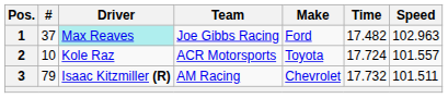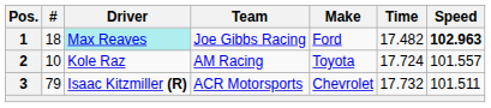 <table class="wikitable" style="font-size:95%">
 <tr>
 <th>Pos.</th>
 <th>#</th>
 <th>Driver</th>
 <th>Team</th>
 <th>Make</th>
 <th>Time</th>
 <th>Speed</th>
 </tr>
 <tr>
 <th>1</th>
-<td>37</td>
+<td>18</td>
 <td style="background: paleturquoise;"><a href='#'>Max Reaves</a></td>
 <td><a href='#'>Joe Gibbs Racing</a></td>
 <td><a href='#'>Ford</a></td>
 <td>17.482</td>
-<td>102.963</td>
+<td><strong>102.963</strong></td>
 </tr>
 <tr>
 <th>2</th>
 <td>10</td>
 <td><a href='#'>Kole Raz</a></td>
-<td><a href='#'>ACR Motorsports</a></td>
+<td><a href='#'>AM Racing</a></td>
 <td><a href='#'>Toyota</a></td>
 <td>17.724</td>
 <td>101.557</td>
 </tr>
 <tr>
 <th>3</th>
 <td>79</td>
 <td><a href='#'>Isaac Kitzmiller</a> <strong>(R)</strong></td>
-<td><a href='#'>AM Racing</a></td>
+<td><a href='#'>ACR Motorsports</a></td>
 <td><a href='#'>Chevrolet</a></td>
 <td>17.732</td>
 <td>101.511</td>
 </tr>
 <tr>
 <th colspan="7"></th>
 </tr>
 </table>
